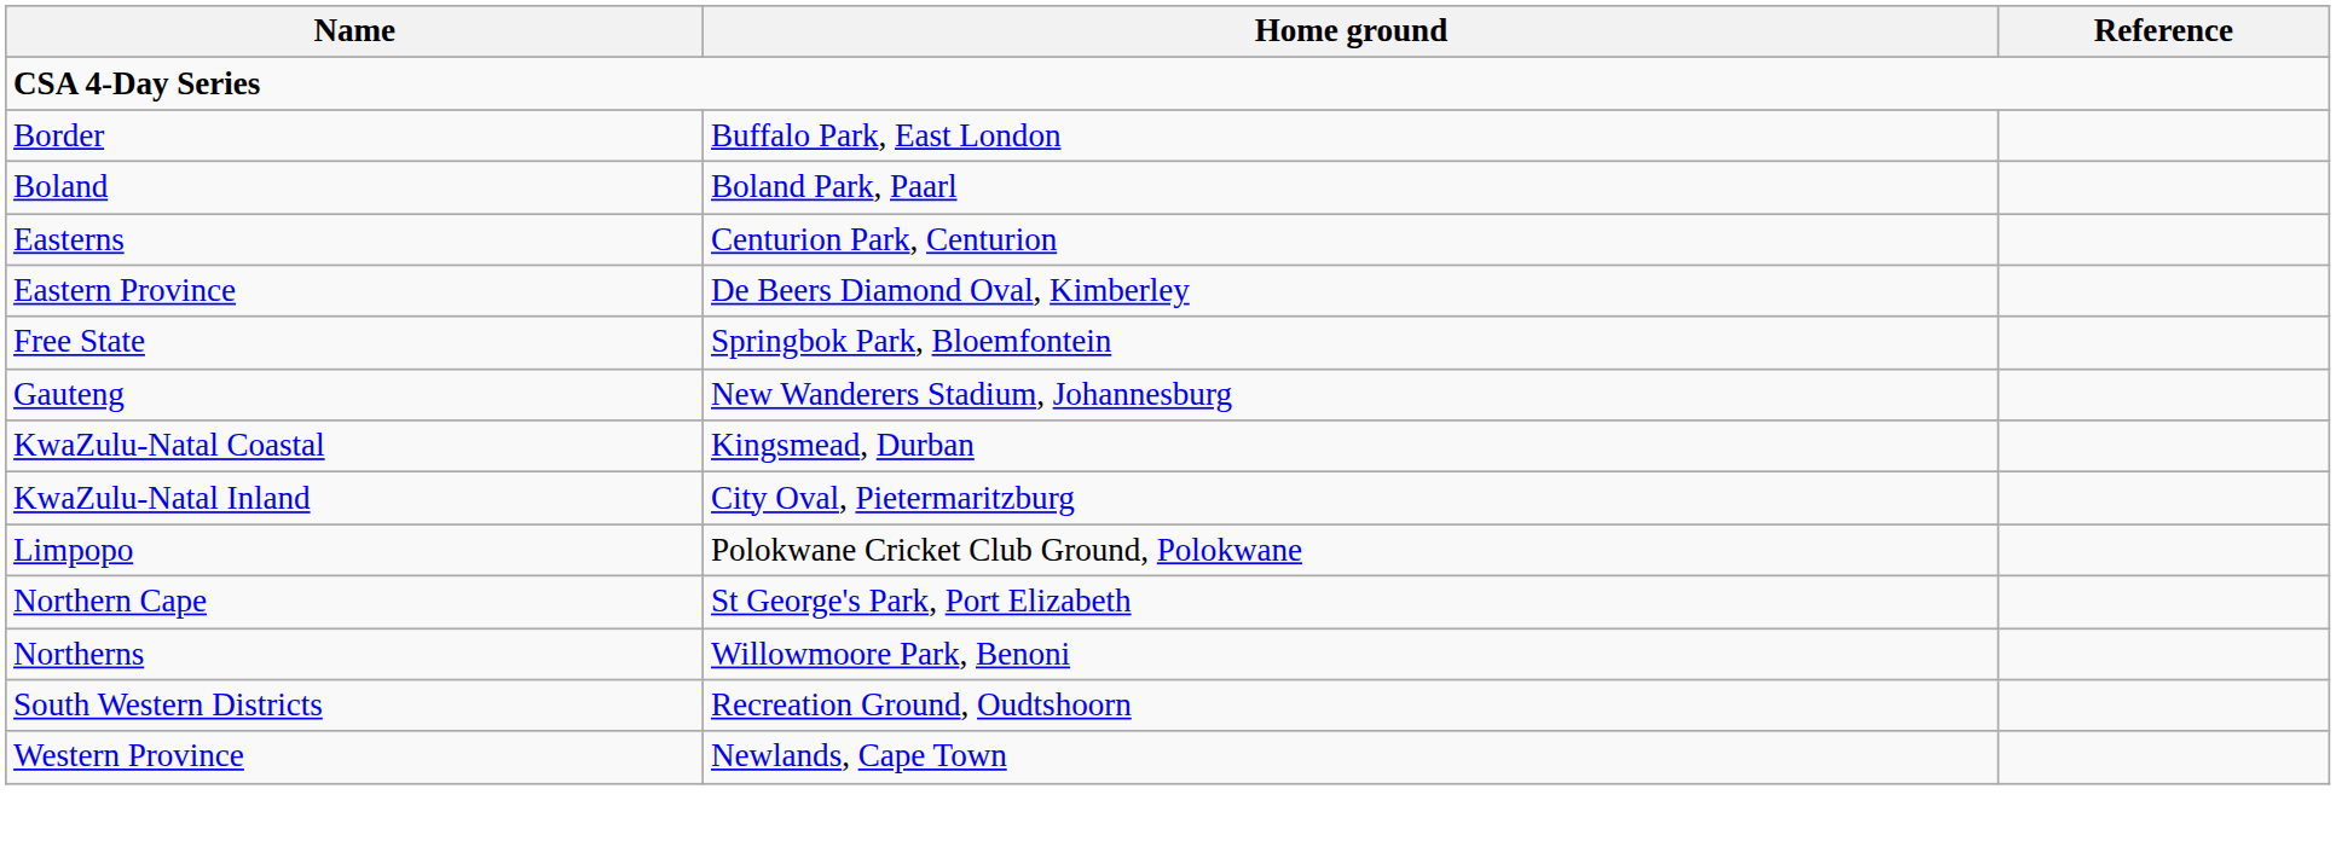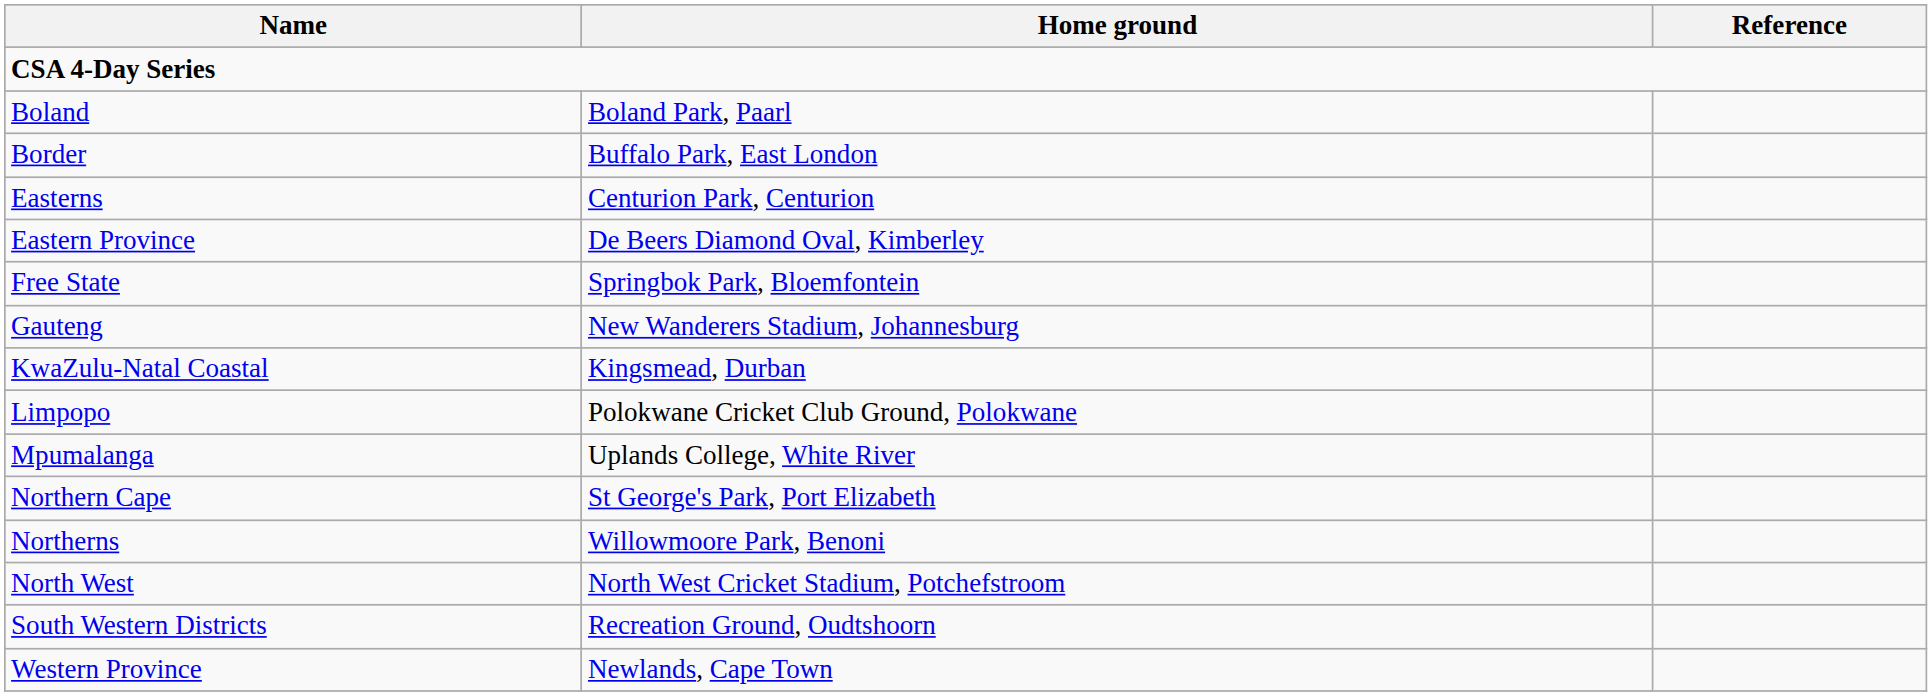 <table class="wikitable" style="width:90%;">
 <tr>
 <th>Name</th>
 <th>Home ground</th>
 <th>Reference</th>
 </tr>
 <tr>
 <td colspan="3"><strong>CSA 4-Day Series</strong></td>
 </tr>
 <tr>
-<td><a href='#'>Border</a></td>
-<td><a href='#'>Buffalo Park</a>, <a href='#'>East London</a></td>
+<td><a href='#'>Boland</a></td>
+<td><a href='#'>Boland Park</a>, <a href='#'>Paarl</a></td>
 <td></td>
 </tr>
 <tr>
-<td><a href='#'>Boland</a></td>
-<td><a href='#'>Boland Park</a>, <a href='#'>Paarl</a></td>
+<td><a href='#'>Border</a></td>
+<td><a href='#'>Buffalo Park</a>, <a href='#'>East London</a></td>
 <td></td>
 </tr>
 <tr>
 <td><a href='#'>Easterns</a></td>
 <td><a href='#'>Centurion Park</a>, <a href='#'>Centurion</a></td>
 <td></td>
 </tr>
 <tr>
 <td><a href='#'>Eastern Province</a></td>
 <td><a href='#'>De Beers Diamond Oval</a>, <a href='#'>Kimberley</a></td>
 <td></td>
 </tr>
 <tr>
 <td><a href='#'>Free State</a></td>
 <td><a href='#'>Springbok Park</a>, <a href='#'>Bloemfontein</a></td>
 <td></td>
 </tr>
 <tr>
 <td><a href='#'>Gauteng</a></td>
 <td><a href='#'>New Wanderers Stadium</a>, <a href='#'>Johannesburg</a></td>
 <td></td>
 </tr>
 <tr>
 <td><a href='#'>KwaZulu-Natal Coastal</a></td>
 <td><a href='#'>Kingsmead</a>, <a href='#'>Durban</a></td>
 <td></td>
 </tr>
 <tr>
-<td><a href='#'>KwaZulu-Natal Inland</a></td>
-<td><a href='#'>City Oval</a>, <a href='#'>Pietermaritzburg</a></td>
+<td><a href='#'>Limpopo</a></td>
+<td>Polokwane Cricket Club Ground, <a href='#'>Polokwane</a></td>
 <td></td>
 </tr>
 <tr>
-<td><a href='#'>Limpopo</a></td>
-<td>Polokwane Cricket Club Ground, <a href='#'>Polokwane</a></td>
+<td><a href='#'>Mpumalanga</a></td>
+<td>Uplands College, <a href='#'>White River</a></td>
 <td></td>
 </tr>
 <tr>
 <td><a href='#'>Northern Cape</a></td>
 <td><a href='#'>St George's Park</a>, <a href='#'>Port Elizabeth</a></td>
 <td></td>
 </tr>
 <tr>
 <td><a href='#'>Northerns</a></td>
 <td><a href='#'>Willowmoore Park</a>, <a href='#'>Benoni</a></td>
 <td></td>
 </tr>
 <tr>
+<td><a href='#'>North West</a></td>
+<td><a href='#'>North West Cricket Stadium</a>, <a href='#'>Potchefstroom</a></td>
+<td></td>
+</tr>
+<tr>
 <td><a href='#'>South Western Districts</a></td>
 <td><a href='#'>Recreation Ground</a>, <a href='#'>Oudtshoorn</a></td>
 <td></td>
 </tr>
 <tr>
 <td><a href='#'>Western Province</a></td>
 <td><a href='#'>Newlands</a>, <a href='#'>Cape Town</a></td>
 <td></td>
 </tr>
 </table>
